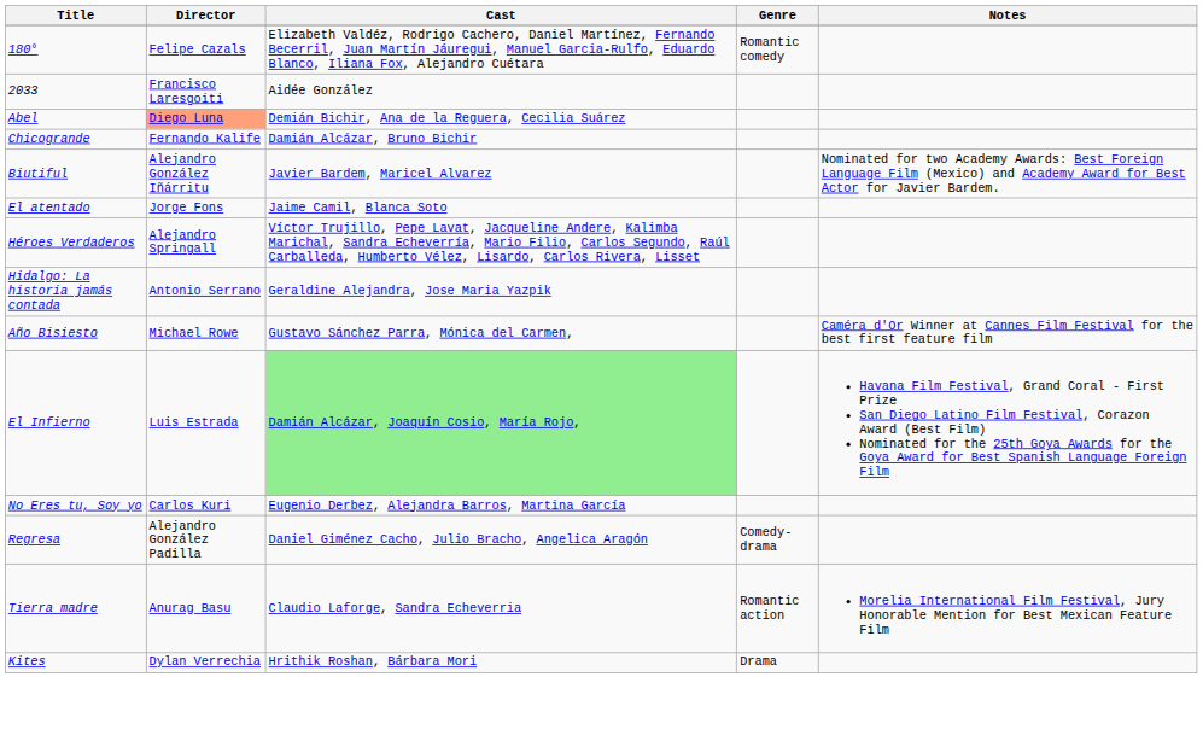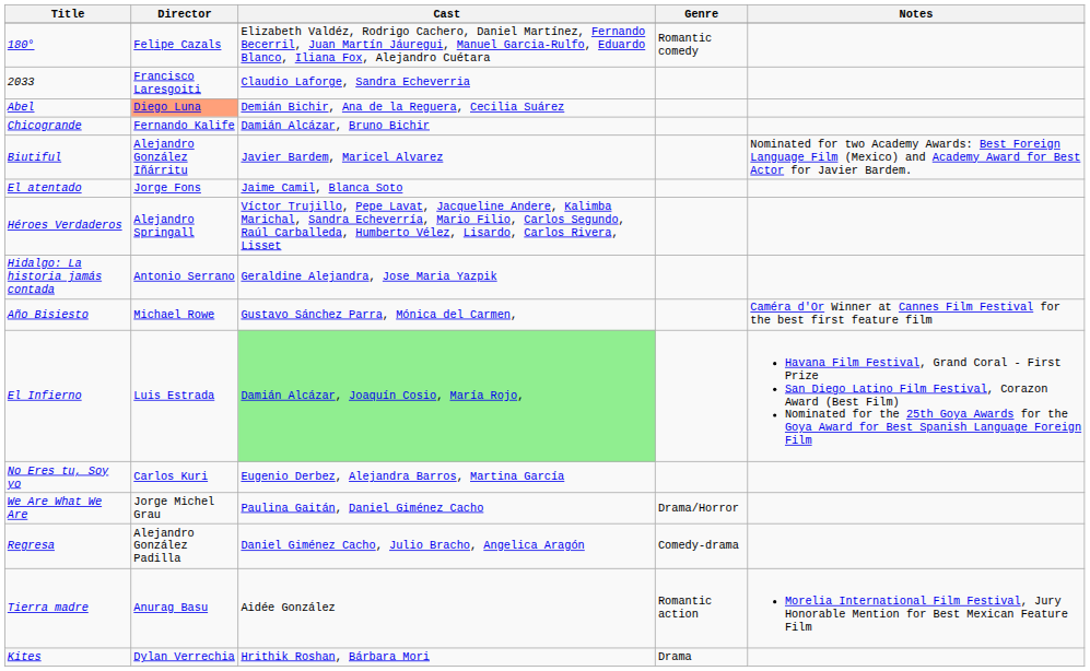 <table class="wikitable sortable">
 <tr>
 <th>Title</th>
 <th>Director</th>
 <th>Cast</th>
 <th>Genre</th>
 <th>Notes</th>
 </tr>
 <tr>
 </tr>
 <tr>
 <td><em><a href='#'>180°</a></em></td>
 <td><a href='#'>Felipe Cazals</a></td>
 <td>Elizabeth Valdéz, Rodrigo Cachero, Daniel Martínez, <a href='#'>Fernando Becerril</a>, <a href='#'>Juan Martín Jáuregui</a>, <a href='#'>Manuel Garcia-Rulfo</a>, <a href='#'>Eduardo Blanco</a>, <a href='#'>Iliana Fox</a>, Alejandro Cuétara</td>
 <td>Romantic comedy</td>
 <td></td>
 </tr>
 <tr>
 <td><em>2033</em></td>
 <td><a href='#'>Francisco Laresgoiti</a></td>
-<td>Aidée González</td>
+<td><a href='#'>Claudio Laforge</a>, <a href='#'>Sandra Echeverria</a></td>
 <td></td>
 <td></td>
 </tr>
 <tr>
 <td><em><a href='#'>Abel</a></em></td>
 <td style="background: lightsalmon;"><a href='#'>Diego Luna</a></td>
 <td><a href='#'>Demián Bichir</a>, <a href='#'>Ana de la Reguera</a>, <a href='#'>Cecilia Suárez</a></td>
 <td></td>
 <td></td>
 </tr>
 <tr>
 <td><em><a href='#'>Chicogrande</a></em></td>
 <td><a href='#'>Fernando Kalife</a></td>
 <td><a href='#'>Damián Alcázar</a>, <a href='#'>Bruno Bichir</a></td>
 <td></td>
 <td></td>
 </tr>
 <tr>
 <td><em><a href='#'>Biutiful</a></em></td>
 <td><a href='#'>Alejandro González Iñárritu</a></td>
 <td><a href='#'>Javier Bardem</a>, <a href='#'>Maricel Alvarez</a></td>
 <td></td>
 <td>Nominated for two Academy Awards: <a href='#'>Best Foreign Language Film</a> (Mexico) and <a href='#'>Academy Award for Best Actor</a> for Javier Bardem.</td>
 </tr>
 <tr>
 <td><em><a href='#'>El atentado</a></em></td>
 <td><a href='#'>Jorge Fons</a></td>
 <td><a href='#'>Jaime Camil</a>, <a href='#'>Blanca Soto</a></td>
 <td></td>
 <td></td>
 </tr>
 <tr>
 <td><em><a href='#'>Héroes Verdaderos</a></em></td>
 <td><a href='#'>Alejandro Springall</a></td>
 <td><a href='#'>Víctor Trujillo</a>, <a href='#'>Pepe Lavat</a>, <a href='#'>Jacqueline Andere</a>, <a href='#'>Kalimba Marichal</a>, <a href='#'>Sandra Echeverría</a>, <a href='#'>Mario Filio</a>, <a href='#'>Carlos Segundo</a>, <a href='#'>Raúl Carballeda</a>, <a href='#'>Humberto Vélez</a>, <a href='#'>Lisardo</a>, <a href='#'>Carlos Rivera</a>, <a href='#'>Lisset</a></td>
 <td></td>
 <td></td>
 </tr>
 <tr>
 <td><em><a href='#'>Hidalgo: La historia jamás contada</a></em></td>
 <td><a href='#'>Antonio Serrano</a></td>
 <td><a href='#'>Geraldine Alejandra</a>, <a href='#'>Jose Maria Yazpik</a></td>
 <td></td>
 <td></td>
 </tr>
 <tr>
 <td><em><a href='#'>Año Bisiesto</a></em></td>
 <td><a href='#'>Michael Rowe</a></td>
 <td><a href='#'>Gustavo Sánchez Parra</a>, <a href='#'>Mónica del Carmen</a>,</td>
 <td></td>
 <td><a href='#'>Caméra d'Or</a> Winner at <a href='#'>Cannes Film Festival</a> for the best first feature film</td>
 </tr>
 <tr>
 <td><em><a href='#'>El Infierno</a></em></td>
 <td><a href='#'>Luis Estrada</a></td>
 <td style="background: lightgreen;"><a href='#'>Damián Alcázar</a>, <a href='#'>Joaquín Cosio</a>, <a href='#'>María Rojo</a>,</td>
 <td></td>
 <td><br><ul><li><a href='#'>Havana Film Festival</a>, Grand Coral - First Prize</li><li><a href='#'>San Diego Latino Film Festival</a>, Corazon Award (Best Film)</li><li>Nominated for the <a href='#'>25th Goya Awards</a> for the <a href='#'>Goya Award for Best Spanish Language Foreign Film</a></li></ul></td>
 </tr>
 <tr>
 <td><em><a href='#'>No Eres tu, Soy yo</a></em></td>
 <td><a href='#'>Carlos Kuri</a></td>
 <td><a href='#'>Eugenio Derbez</a>, <a href='#'>Alejandra Barros</a>, <a href='#'>Martina García</a></td>
 <td></td>
 <td></td>
 </tr>
 <tr>
+<td><em><a href='#'>We Are What We Are</a> </em></td>
+<td>Jorge Michel Grau</td>
+<td><a href='#'>Paulina Gaitán</a>, <a href='#'>Daniel Giménez Cacho</a></td>
+<td>Drama/Horror</td>
+<td></td>
+</tr>
+<tr>
 <td><em><a href='#'>Regresa</a></em></td>
 <td>Alejandro González Padilla</td>
 <td><a href='#'>Daniel Giménez Cacho</a>, <a href='#'>Julio Bracho</a>, <a href='#'>Angelica Aragón</a></td>
 <td>Comedy-drama</td>
 <td></td>
 </tr>
 <tr>
 <td><em><a href='#'>Tierra madre</a></em></td>
 <td><a href='#'>Anurag Basu</a></td>
-<td><a href='#'>Claudio Laforge</a>, <a href='#'>Sandra Echeverria</a></td>
+<td>Aidée González</td>
 <td>Romantic action</td>
 <td><br><ul><li><a href='#'>Morelia International Film Festival</a>, Jury Honorable Mention for Best Mexican Feature Film</li></ul></td>
 </tr>
 <tr>
 <td><em><a href='#'>Kites</a></em></td>
 <td><a href='#'>Dylan Verrechia</a></td>
 <td><a href='#'>Hrithik Roshan</a>, <a href='#'>Bárbara Mori</a></td>
 <td>Drama</td>
 <td></td>
 </tr>
 </table>
